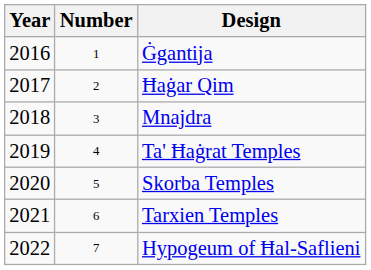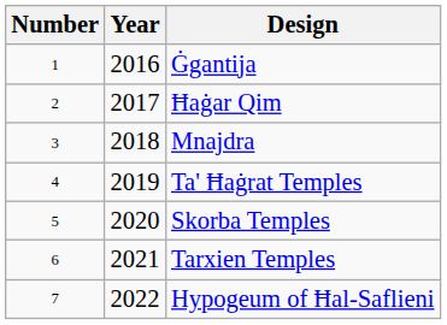 <table class="wikitable" align="center">
 <tr>
+<th>Number</th>
 <th>Year</th>
-<th>Number</th>
 <th>Design</th>
 </tr>
 <tr>
+<td style="text-align:center; font-size:10px;">1</td>
 <td>2016</td>
-<td style="text-align:center; font-size:10px;">1</td>
 <td><a href='#'>Ġgantija</a></td>
 </tr>
 <tr>
+<td style="text-align:center; font-size:10px;">2</td>
 <td>2017</td>
-<td style="text-align:center; font-size:10px;">2</td>
 <td><a href='#'>Ħaġar Qim</a></td>
 </tr>
 <tr>
+<td style="text-align:center; font-size:10px;">3</td>
 <td>2018</td>
-<td style="text-align:center; font-size:10px;">3</td>
 <td><a href='#'>Mnajdra</a></td>
 </tr>
 <tr>
+<td style="text-align:center; font-size:10px;">4</td>
 <td>2019</td>
-<td style="text-align:center; font-size:10px;">4</td>
 <td><a href='#'>Ta' Ħaġrat Temples</a></td>
 </tr>
 <tr>
+<td style="text-align:center; font-size:10px;">5</td>
 <td>2020</td>
-<td style="text-align:center; font-size:10px;">5</td>
 <td><a href='#'>Skorba Temples</a></td>
 </tr>
 <tr>
+<td style="text-align:center; font-size:10px;">6</td>
 <td>2021</td>
-<td style="text-align:center; font-size:10px;">6</td>
 <td><a href='#'>Tarxien Temples</a></td>
 </tr>
 <tr>
+<td style="text-align:center; font-size:10px;">7</td>
 <td>2022</td>
-<td style="text-align:center; font-size:10px;">7</td>
 <td><a href='#'>Hypogeum of Ħal-Saflieni</a></td>
 </tr>
 </table>
